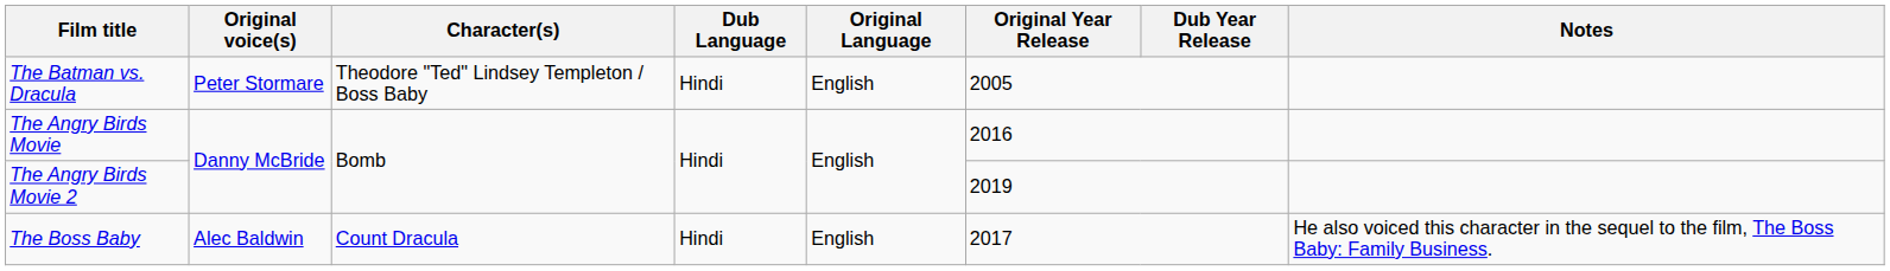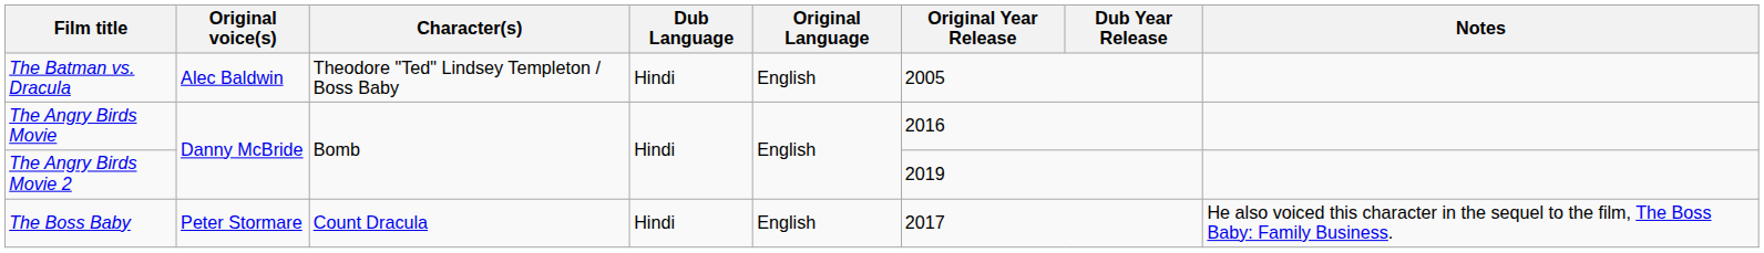 <table class="wikitable sortable">
 <tr>
 <th>Film title</th>
 <th>Original voice(s)</th>
 <th>Character(s)</th>
 <th>Dub Language</th>
 <th>Original Language</th>
 <th>Original Year Release</th>
 <th>Dub Year Release</th>
 <th>Notes</th>
 </tr>
 <tr>
 <td><em><a href='#'>The Batman vs. Dracula</a></em></td>
-<td><a href='#'>Peter Stormare</a></td>
+<td><a href='#'>Alec Baldwin</a></td>
 <td>Theodore "Ted" Lindsey Templeton / Boss Baby</td>
 <td>Hindi</td>
 <td>English</td>
 <td colspan="2">2005</td>
 <td></td>
 </tr>
 <tr>
 <td><em><a href='#'>The Angry Birds Movie</a></em></td>
 <td rowspan="2"><a href='#'>Danny McBride</a></td>
 <td rowspan="2">Bomb</td>
 <td rowspan="2">Hindi</td>
 <td rowspan="2">English</td>
 <td colspan="2">2016</td>
 <td></td>
 </tr>
 <tr>
 <td><em><a href='#'>The Angry Birds Movie 2</a></em></td>
 <td colspan="2">2019</td>
 <td></td>
 </tr>
 <tr>
 <td><em><a href='#'>The Boss Baby</a></em></td>
-<td><a href='#'>Alec Baldwin</a></td>
+<td><a href='#'>Peter Stormare</a></td>
 <td><a href='#'>Count Dracula</a></td>
 <td>Hindi</td>
 <td>English</td>
 <td colspan="2">2017</td>
 <td>He also voiced this character in the sequel to the film, <a href='#'>The Boss Baby: Family Business</a>.</td>
 </tr>
 </table>
